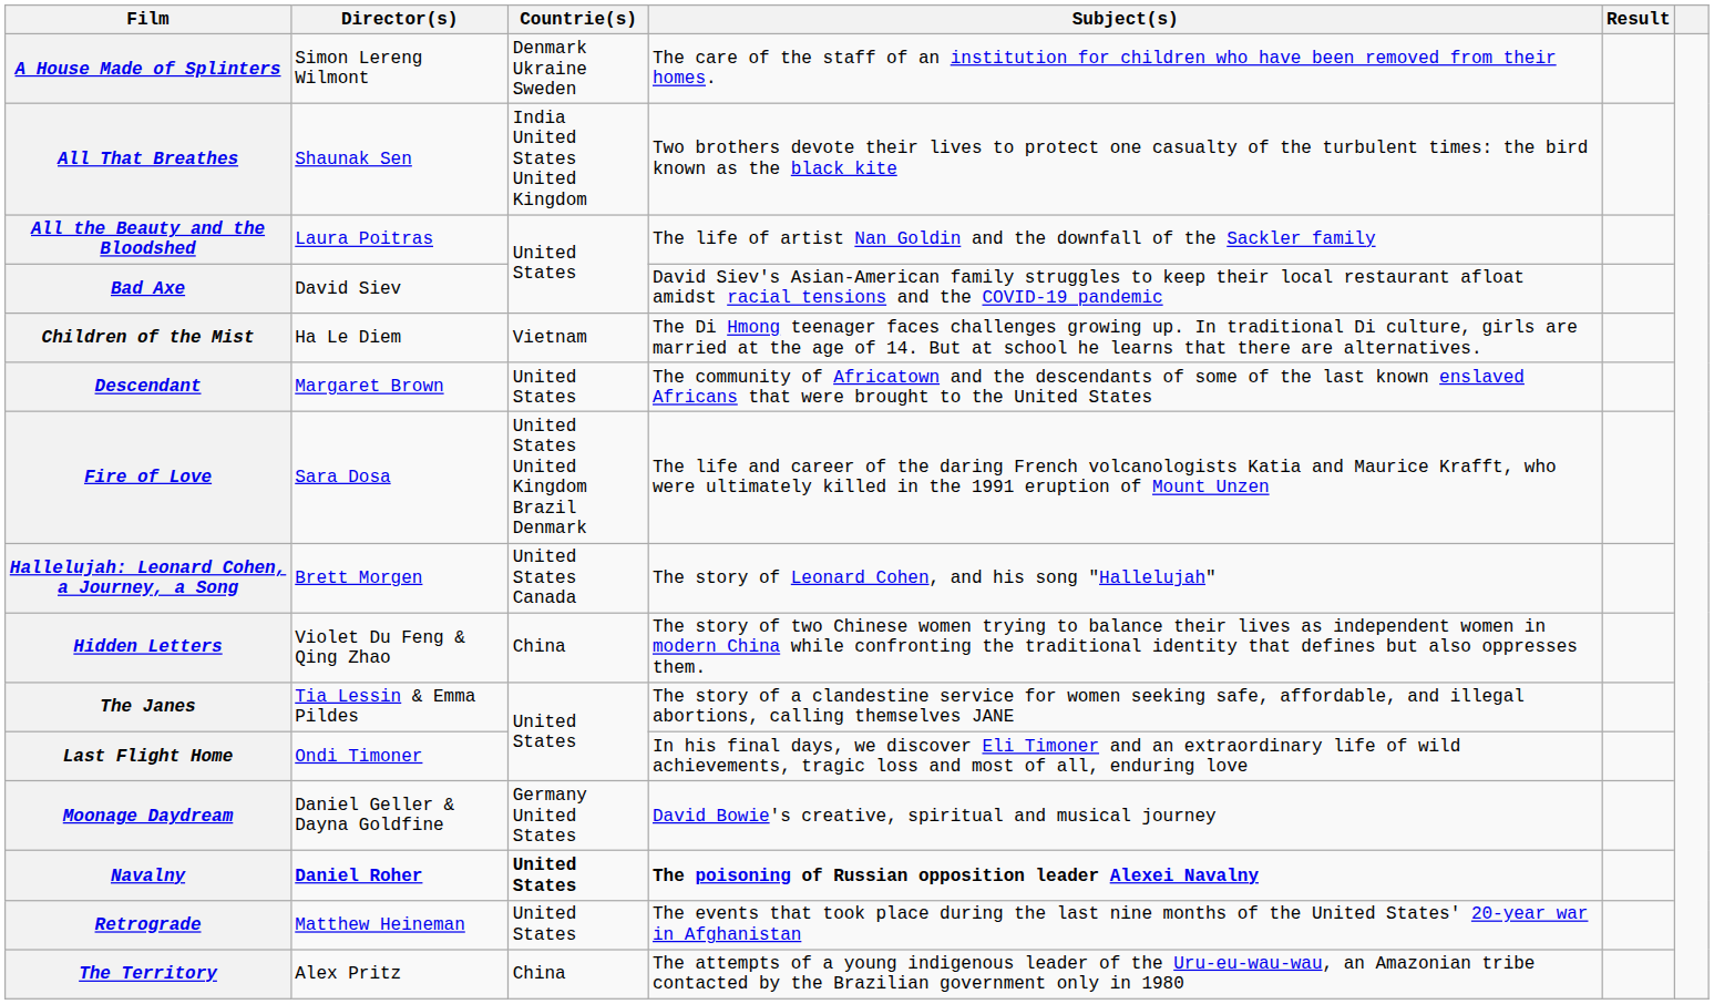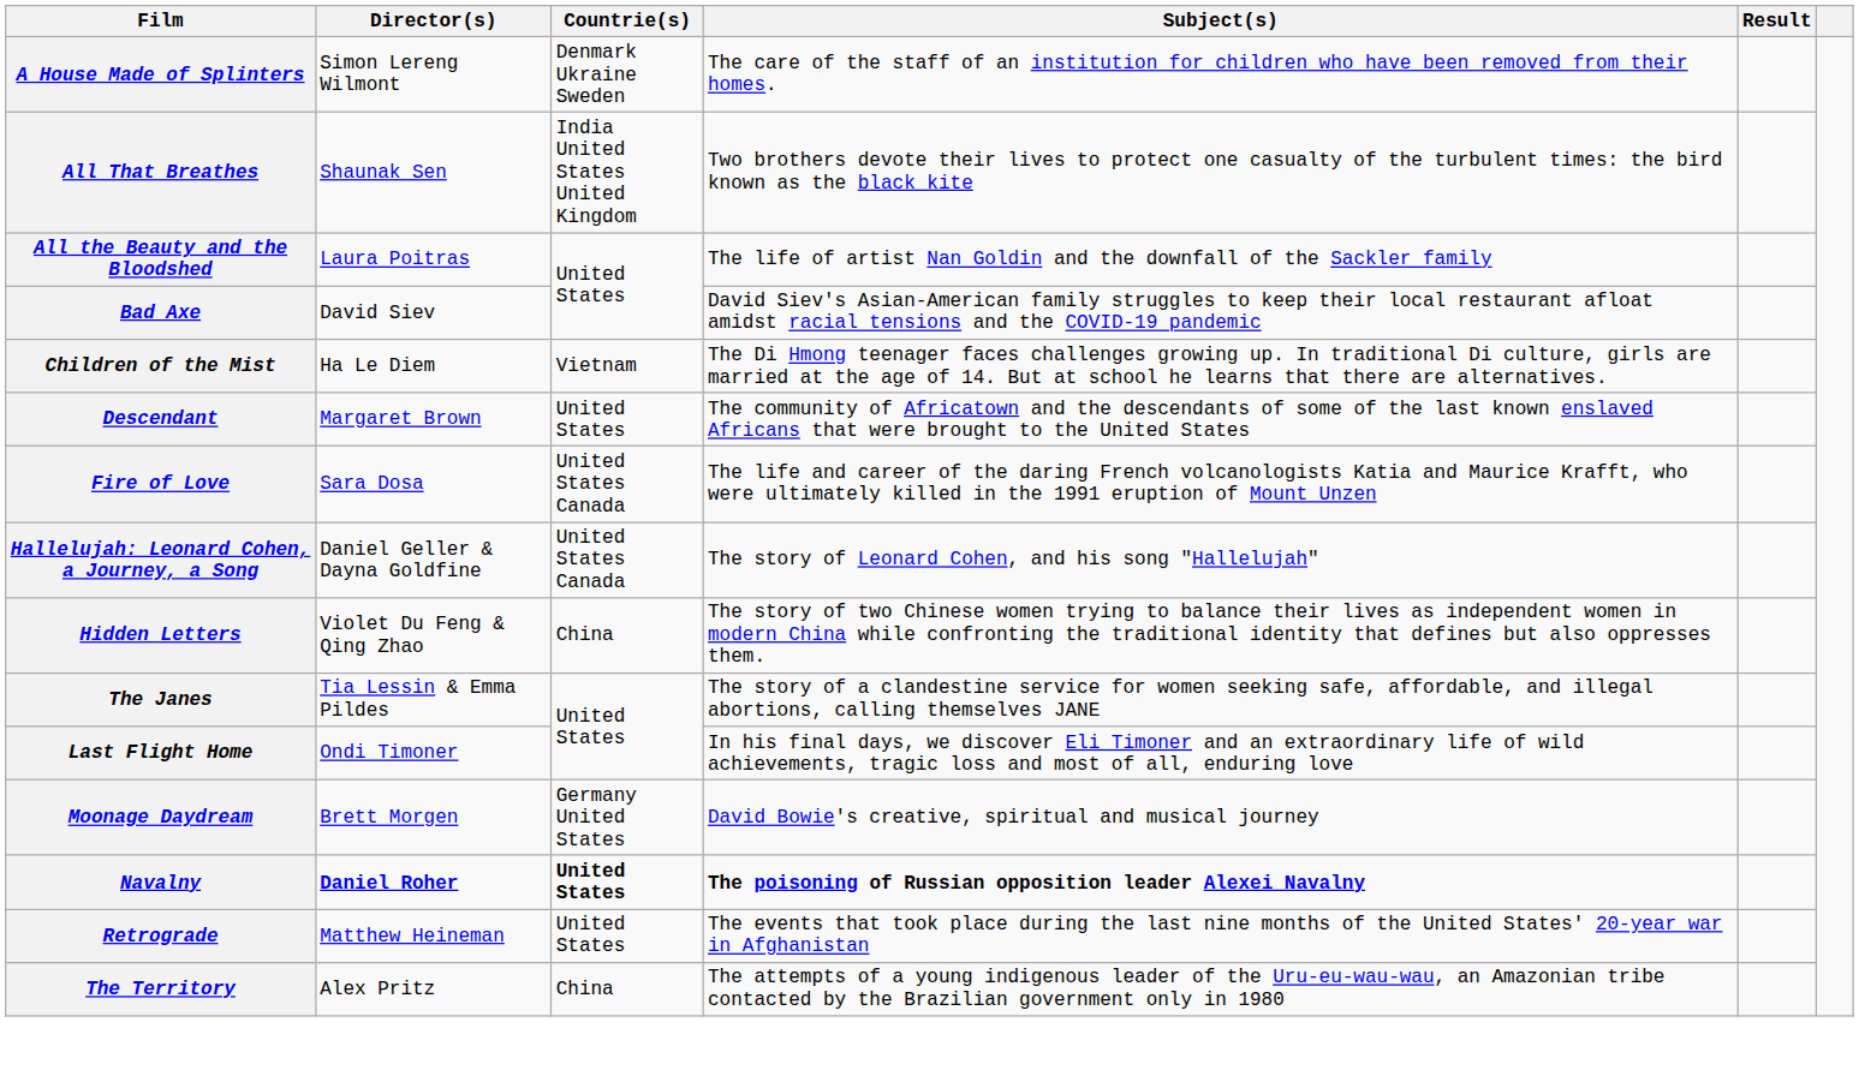 <table class="wikitable sortable plainrowheaders">
 <tr>
 <th scope="col">Film</th>
 <th scope="col">Director(s)</th>
 <th scope="col">Countrie(s)</th>
 <th scope="col">Subject(s)</th>
 <th scope="col">Result</th>
 <th scope="col" style="width:2%;"></th>
 </tr>
 <tr>
 <th scope="row"><em><a href='#'>A House Made of Splinters</a></em></th>
 <td>Simon Lereng Wilmont</td>
 <td>Denmark<br>Ukraine<br>Sweden</td>
 <td>The care of the staff of an <a href='#'>institution for children who have been removed from their homes</a>.</td>
 <td></td>
 <td align="center" rowspan="15"></td>
 </tr>
 <tr>
 <th scope="row"><em><a href='#'>All That Breathes</a></em></th>
 <td><a href='#'>Shaunak Sen</a></td>
 <td>India<br>United States<br>United Kingdom</td>
 <td>Two brothers devote their lives to protect one casualty of the turbulent times: the bird known as the <a href='#'>black kite</a></td>
 <td></td>
 </tr>
 <tr>
 <th scope="row"><em><a href='#'>All the Beauty and the Bloodshed</a></em></th>
 <td><a href='#'>Laura Poitras</a></td>
 <td rowspan="2">United States</td>
 <td>The life of artist <a href='#'>Nan Goldin</a> and the downfall of the <a href='#'>Sackler family</a></td>
 <td></td>
 </tr>
 <tr>
 <th scope="row"><em><a href='#'>Bad Axe</a></em></th>
 <td>David Siev</td>
 <td>David Siev's Asian-American family struggles to keep their local restaurant afloat amidst <a href='#'>racial tensions</a> and the <a href='#'>COVID-19 pandemic</a></td>
 <td></td>
 </tr>
 <tr>
 <th scope="row"><em>Children of the Mist</em></th>
 <td>Ha Le Diem</td>
 <td>Vietnam</td>
 <td>The Di <a href='#'>Hmong</a> teenager faces challenges growing up. In traditional Di culture, girls are married at the age of 14. But at school he learns that there are alternatives.</td>
 <td></td>
 </tr>
 <tr>
 <th scope="row"><em><a href='#'>Descendant</a></em></th>
 <td><a href='#'>Margaret Brown</a></td>
 <td>United States</td>
 <td>The community of <a href='#'>Africatown</a> and the descendants of some of the last known <a href='#'>enslaved Africans</a> that were brought to the United States</td>
 <td></td>
 </tr>
 <tr>
 <th scope="row"><em><a href='#'>Fire of Love</a></em></th>
 <td><a href='#'>Sara Dosa</a></td>
-<td>United States<br>United Kingdom<br>Brazil<br>Denmark</td>
+<td>United States<br>Canada</td>
 <td>The life and career of the daring French volcanologists Katia and Maurice Krafft, who were ultimately killed in the 1991 eruption of <a href='#'>Mount Unzen</a></td>
 <td></td>
 </tr>
 <tr>
 <th scope="row"><em><a href='#'>Hallelujah: Leonard Cohen, a Journey, a Song</a></em></th>
-<td><a href='#'>Brett Morgen</a></td>
+<td>Daniel Geller & Dayna Goldfine</td>
 <td>United States<br>Canada</td>
 <td>The story of <a href='#'>Leonard Cohen</a>, and his song "<a href='#'>Hallelujah</a>"</td>
 <td></td>
 </tr>
 <tr>
 <th scope="row"><em><a href='#'>Hidden Letters</a></em></th>
 <td>Violet Du Feng & Qing Zhao</td>
 <td>China</td>
 <td>The story of two Chinese women trying to balance their lives as independent women in <a href='#'>modern China</a> while confronting the traditional identity that defines but also oppresses them.</td>
 <td></td>
 </tr>
 <tr>
 <th scope="row"><em>The Janes</em></th>
 <td><a href='#'>Tia Lessin</a> & Emma Pildes</td>
 <td rowspan="2">United States</td>
 <td>The story of a clandestine service for women seeking safe, affordable, and illegal abortions, calling themselves JANE</td>
 <td></td>
 </tr>
 <tr>
 <th scope="row"><em>Last Flight Home</em></th>
 <td><a href='#'>Ondi Timoner</a></td>
 <td>In his final days, we discover <a href='#'>Eli Timoner</a> and an extraordinary life of wild achievements, tragic loss and most of all, enduring love</td>
 <td></td>
 </tr>
 <tr>
 <th scope="row"><em><a href='#'>Moonage Daydream</a></em></th>
-<td>Daniel Geller & Dayna Goldfine</td>
+<td><a href='#'>Brett Morgen</a></td>
 <td>Germany<br>United States</td>
 <td><a href='#'>David Bowie</a>'s creative, spiritual and musical journey</td>
 <td></td>
 </tr>
 <tr>
 <th scope="row"><strong><em><a href='#'>Navalny</a></em></strong></th>
 <td><strong><a href='#'>Daniel Roher</a></strong></td>
 <td><strong>United States</strong></td>
 <td><strong>The <a href='#'>poisoning</a> of Russian opposition leader <a href='#'>Alexei Navalny</a></strong></td>
 <td></td>
 </tr>
 <tr>
 <th scope="row"><em><a href='#'>Retrograde</a></em></th>
 <td><a href='#'>Matthew Heineman</a></td>
 <td>United States</td>
 <td>The events that took place during the last nine months of the United States' <a href='#'>20-year war in Afghanistan</a></td>
 <td></td>
 </tr>
 <tr>
 <th scope="row"><em><a href='#'>The Territory</a></em></th>
 <td>Alex Pritz</td>
 <td>China</td>
 <td>The attempts of a young indigenous leader of the <a href='#'>Uru-eu-wau-wau</a>, an Amazonian tribe contacted by the Brazilian government only in 1980</td>
 <td></td>
 </tr>
 </table>
